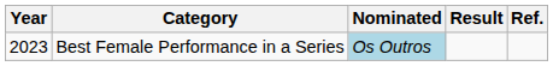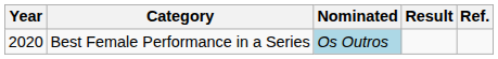 <table class="wikitable">
 <tr>
 <th>Year</th>
 <th>Category</th>
 <th>Nominated</th>
 <th>Result</th>
 <th>Ref.</th>
 </tr>
 <tr>
-<td>2023</td>
+<td>2020</td>
 <td>Best Female Performance in a Series</td>
 <td style="background: lightblue;"><em>Os Outros</em></td>
 <td></td>
 <td></td>
 </tr>
 </table>
